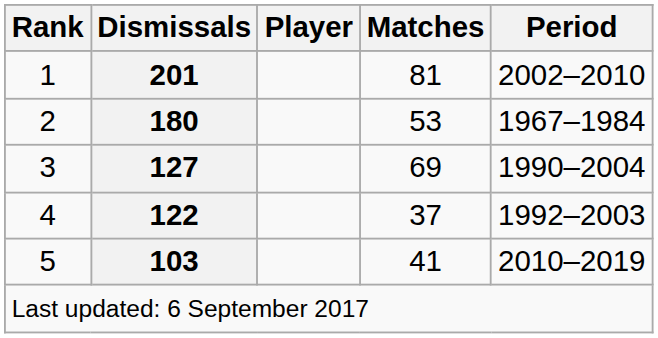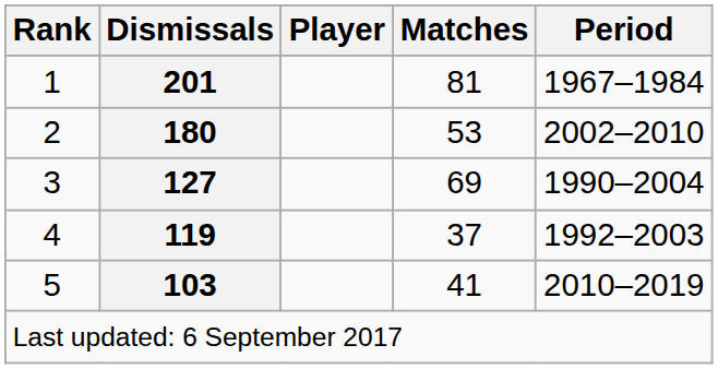 <table class="wikitable plainrowheaders sortable">
 <tr>
 <th scope="col">Rank</th>
 <th scope="col">Dismissals</th>
 <th scope="col">Player</th>
 <th scope="col">Matches</th>
 <th scope="col">Period</th>
 </tr>
 <tr>
 <td align=center>1</td>
 <th scope="row" style="text-align:center;">201</th>
 <td></td>
 <td align=center>81</td>
-<td>2002–2010</td>
+<td>1967–1984</td>
 </tr>
 <tr>
 <td align=center>2</td>
 <th scope="row" style="text-align:center;">180</th>
 <td></td>
 <td align=center>53</td>
-<td>1967–1984</td>
+<td>2002–2010</td>
 </tr>
 <tr>
 <td align=center>3</td>
 <th scope="row" style="text-align:center;">127</th>
 <td></td>
 <td align=center>69</td>
 <td>1990–2004</td>
 </tr>
 <tr>
 <td align=center>4</td>
-<th scope="row" style="text-align:center;">122</th>
+<th scope="row" style="text-align:center;">119</th>
 <td></td>
 <td align=center>37</td>
 <td>1992–2003</td>
 </tr>
 <tr>
 <td align=center>5</td>
 <th scope="row" style="text-align:center;">103</th>
 <td> </td>
 <td align=center>41</td>
 <td>2010–2019</td>
 </tr>
 <tr class=sortbottom>
 <td colspan=5><small>Last updated: 6 September 2017</small></td>
 </tr>
 </table>
